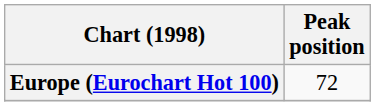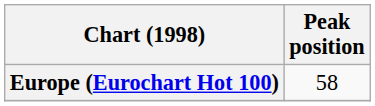 <table class="wikitable sortable plainrowheaders" style="text-align:center">
 <tr>
 <th>Chart (1998)</th>
 <th>Peak<br>position</th>
 </tr>
 <tr>
 <th scope="row">Europe (<a href='#'>Eurochart Hot 100</a>)</th>
-<td>72</td>
+<td>58</td>
 </tr>
 <tr>
 </tr>
 <tr>
 </tr>
 </table>
